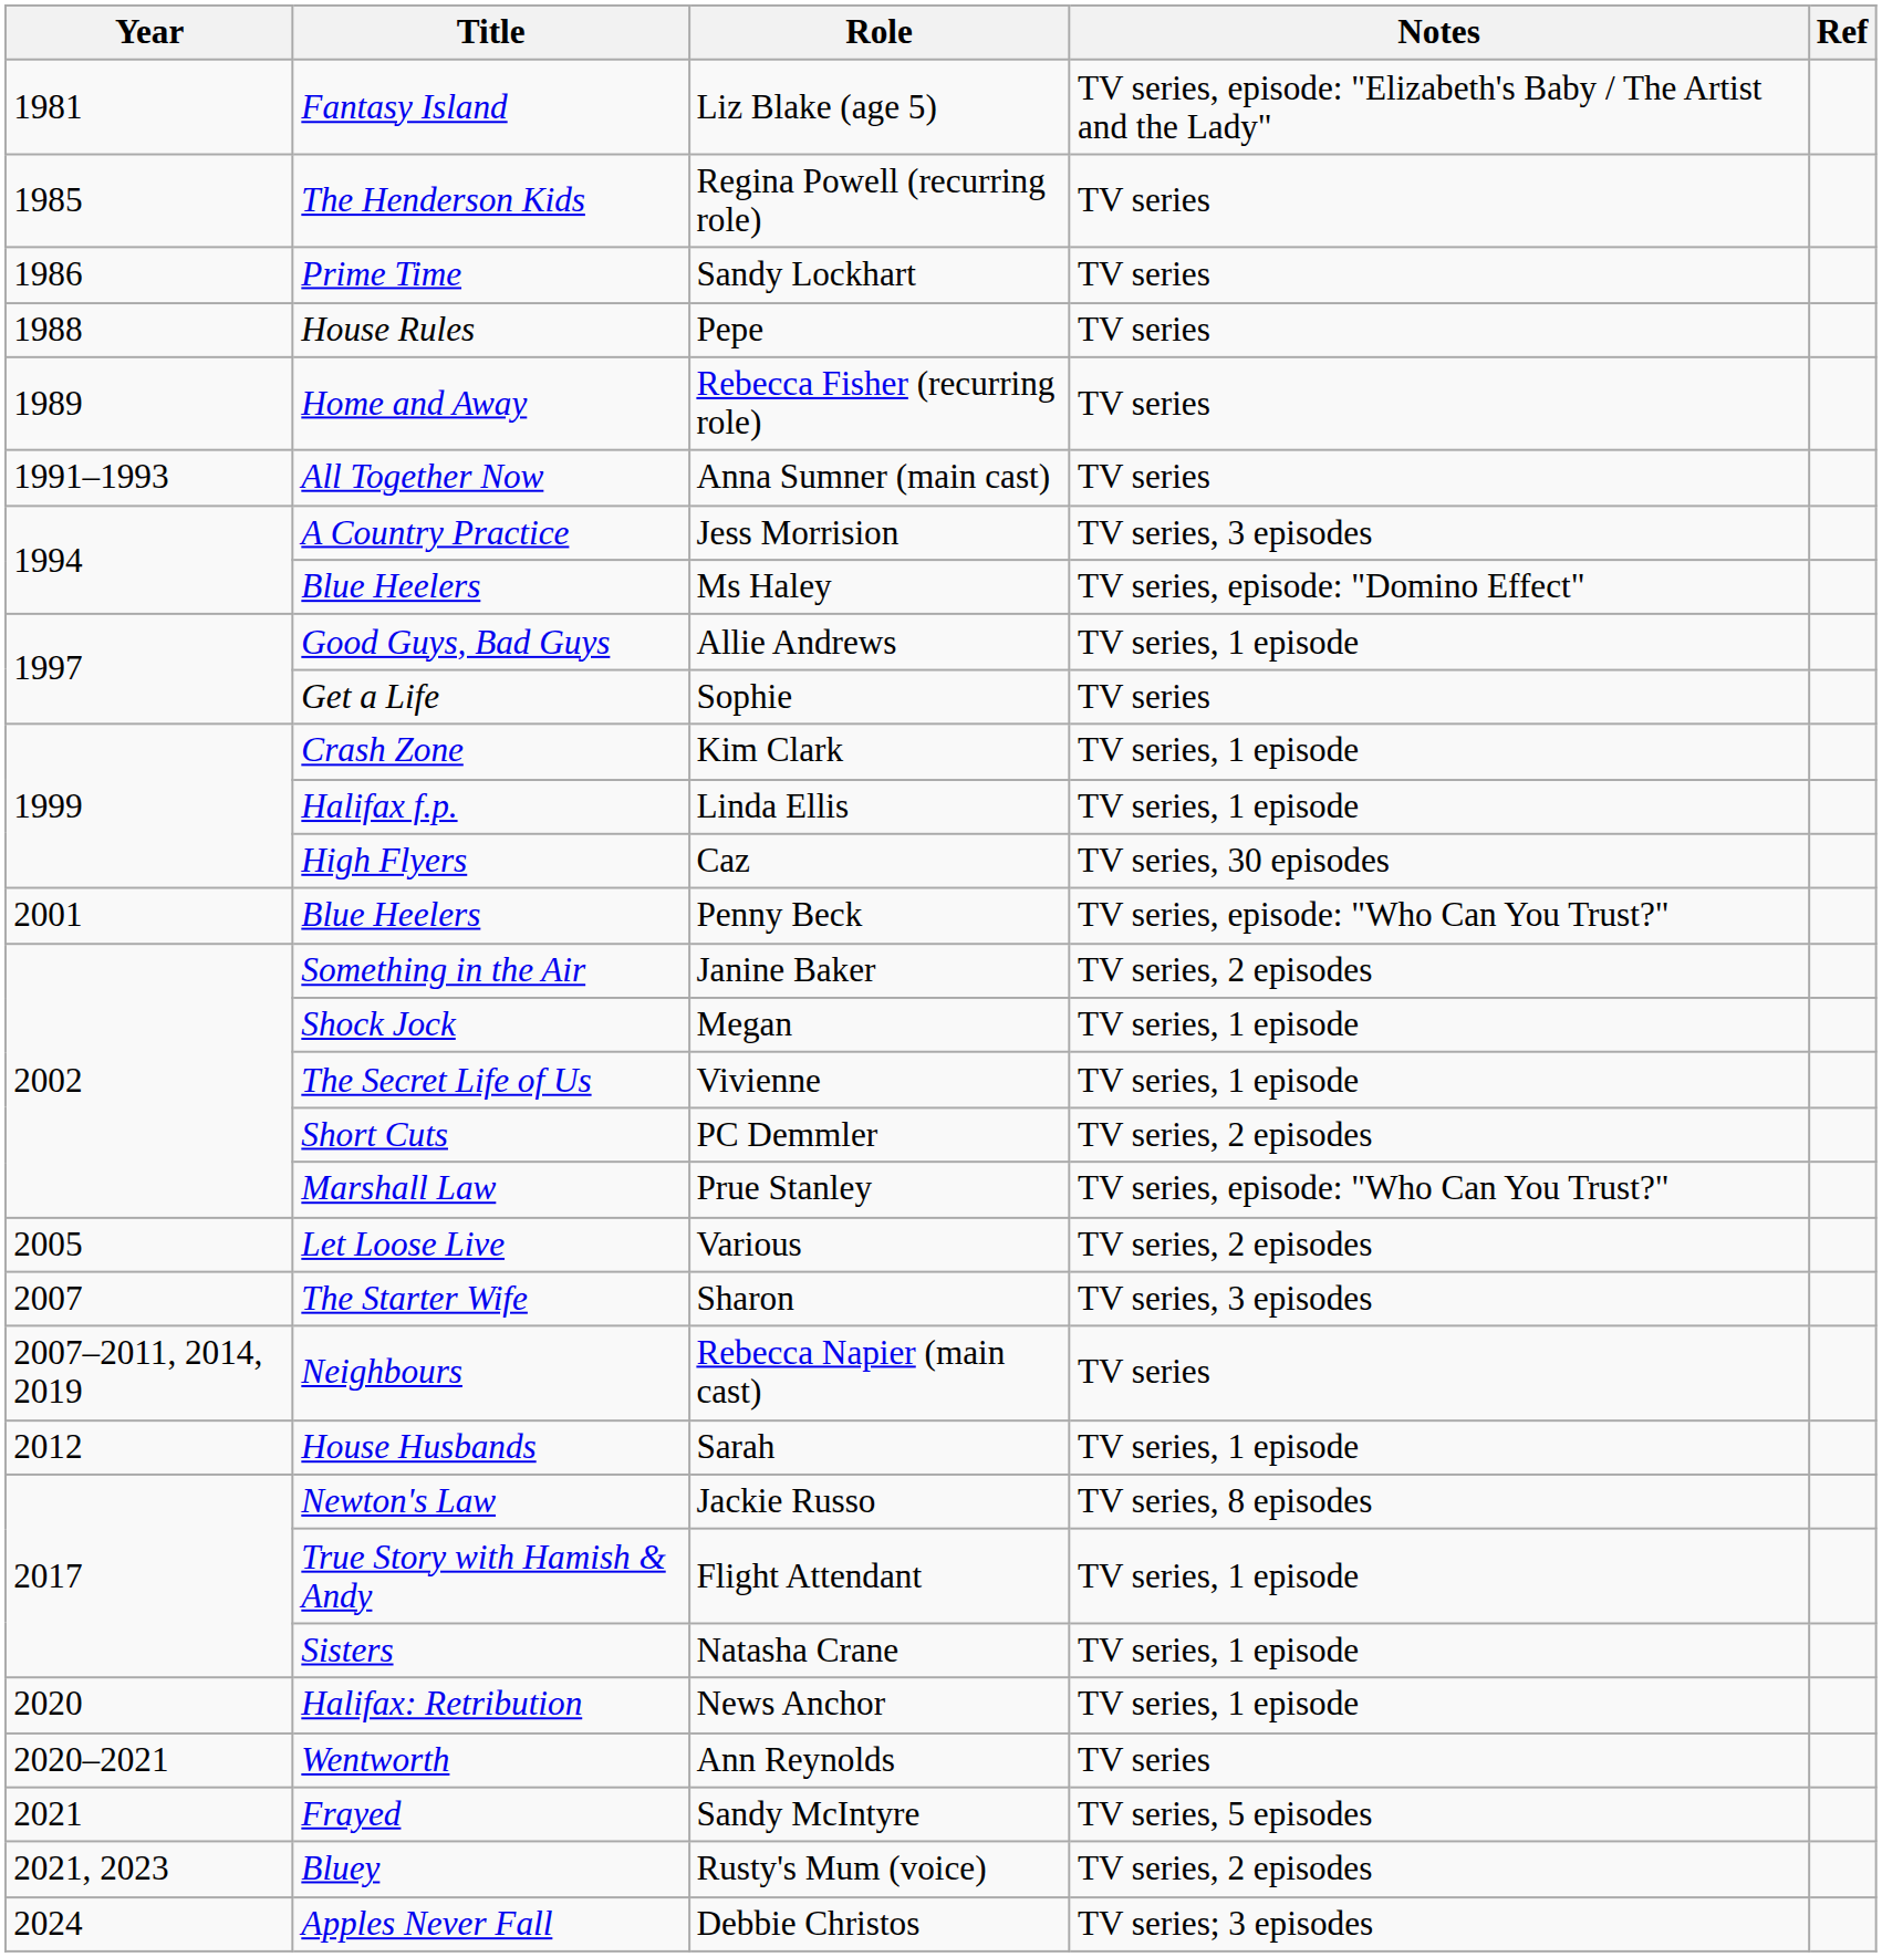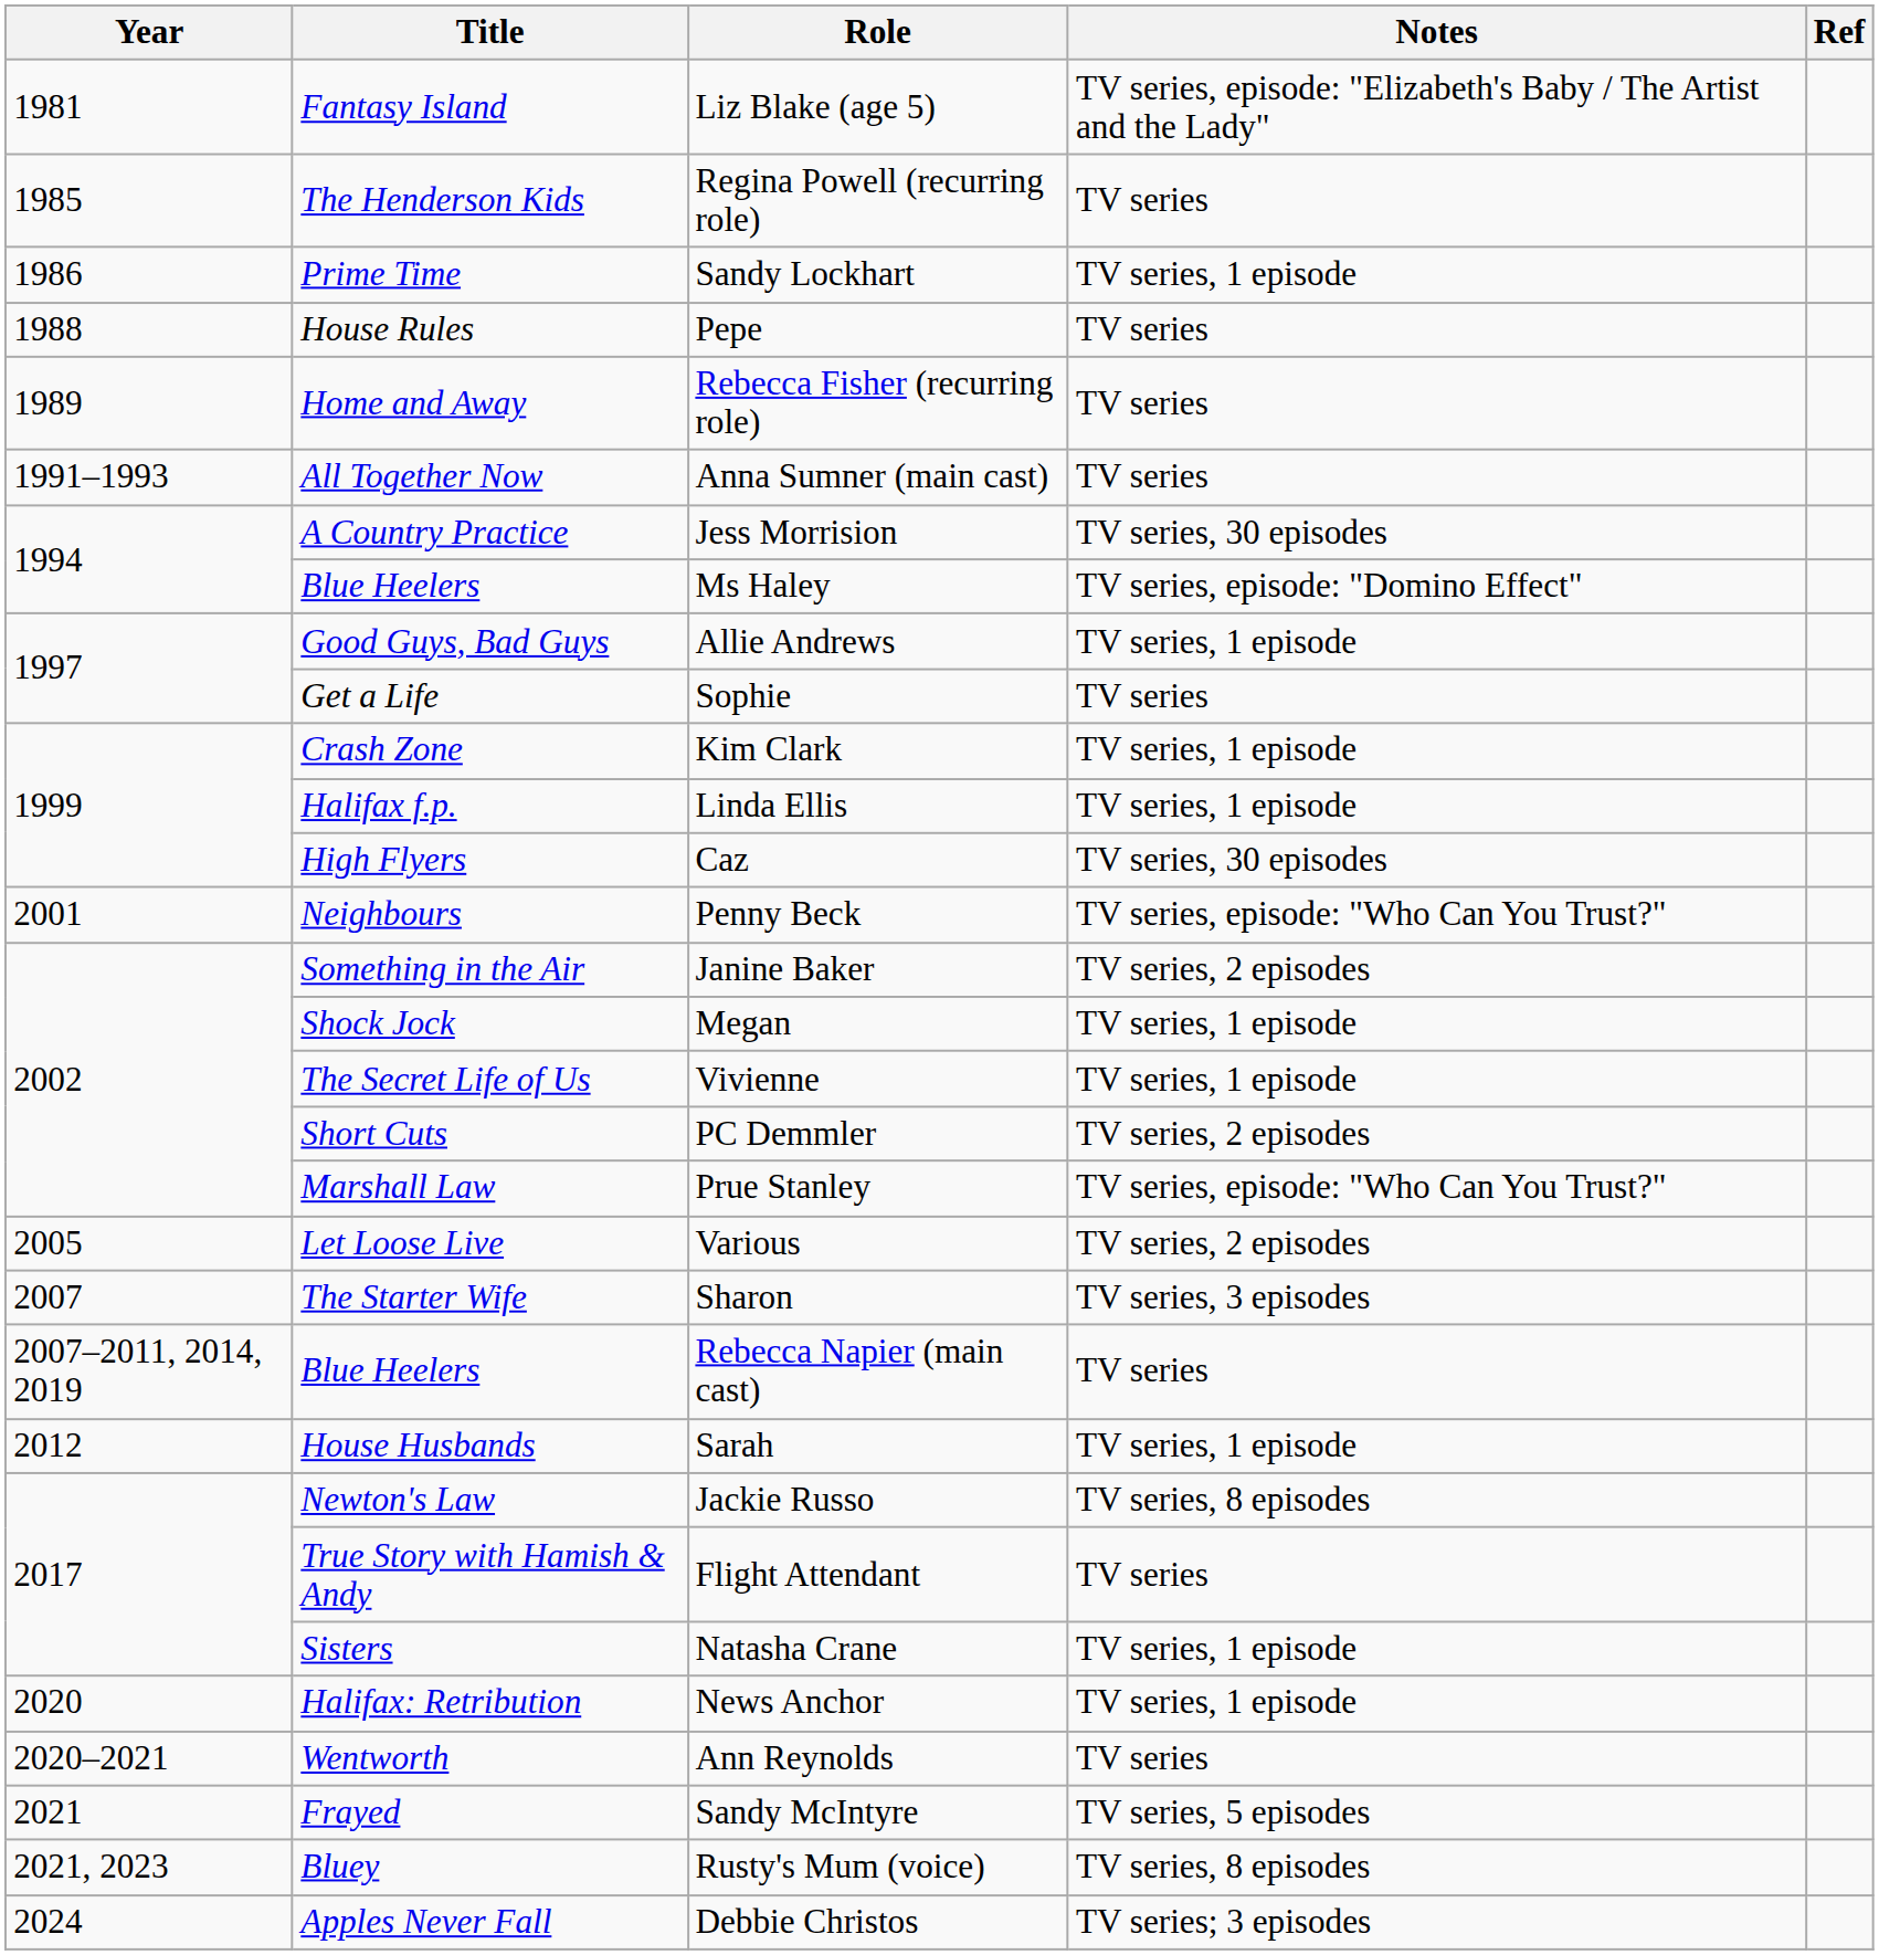 <table class="wikitable plainrowheaders sortable">
 <tr>
 <th scope="col">Year</th>
 <th scope="col">Title</th>
 <th scope="col">Role</th>
 <th scope="col" class="unsortable">Notes</th>
 <th>Ref</th>
 </tr>
 <tr>
 <td>1981</td>
 <td><em><a href='#'>Fantasy Island</a></em></td>
 <td>Liz Blake (age 5)</td>
 <td>TV series, episode: "Elizabeth's Baby / The Artist and the Lady"</td>
 <td></td>
 </tr>
 <tr>
 <td>1985</td>
 <td><em><a href='#'>The Henderson Kids</a></em></td>
 <td>Regina Powell (recurring role)</td>
 <td>TV series</td>
 <td></td>
 </tr>
 <tr>
 <td>1986</td>
 <td><em><a href='#'>Prime Time</a></em></td>
 <td>Sandy Lockhart</td>
-<td>TV series</td>
+<td>TV series, 1 episode</td>
 <td></td>
 </tr>
 <tr>
 <td>1988</td>
 <td><em>House Rules</em></td>
 <td>Pepe</td>
 <td>TV series</td>
 <td></td>
 </tr>
 <tr>
 <td>1989</td>
 <td><em><a href='#'>Home and Away</a></em></td>
 <td><a href='#'>Rebecca Fisher</a> (recurring role)</td>
 <td>TV series</td>
 <td></td>
 </tr>
 <tr>
 <td>1991–1993</td>
 <td><em><a href='#'>All Together Now</a></em></td>
 <td>Anna Sumner (main cast)</td>
 <td>TV series</td>
 <td></td>
 </tr>
 <tr>
 <td rowspan="2" scope="row">1994</td>
 <td><em><a href='#'>A Country Practice</a></em></td>
 <td>Jess Morrision</td>
-<td>TV series, 3 episodes</td>
+<td>TV series, 30 episodes</td>
 <td></td>
 </tr>
 <tr>
 <td><em><a href='#'>Blue Heelers</a></em></td>
 <td>Ms Haley</td>
 <td>TV series, episode: "Domino Effect"</td>
 <td></td>
 </tr>
 <tr>
 <td rowspan="2" scope="row">1997</td>
 <td><em><a href='#'>Good Guys, Bad Guys</a></em></td>
 <td>Allie Andrews</td>
 <td>TV series, 1 episode</td>
 <td></td>
 </tr>
 <tr>
 <td><em>Get a Life</em></td>
 <td>Sophie</td>
 <td>TV series</td>
 <td></td>
 </tr>
 <tr>
 <td rowspan="3" scope="row">1999</td>
 <td><em><a href='#'>Crash Zone</a></em></td>
 <td>Kim Clark</td>
 <td>TV series, 1 episode</td>
 <td></td>
 </tr>
 <tr>
 <td><em><a href='#'>Halifax f.p.</a></em></td>
 <td>Linda Ellis</td>
 <td>TV series, 1 episode</td>
 <td></td>
 </tr>
 <tr>
 <td><em><a href='#'>High Flyers</a></em></td>
 <td>Caz</td>
 <td>TV series, 30 episodes</td>
 <td></td>
 </tr>
 <tr>
 <td>2001</td>
-<td><em><a href='#'>Blue Heelers</a></em></td>
+<td><em><a href='#'>Neighbours</a></em></td>
 <td>Penny Beck</td>
 <td>TV series, episode: "Who Can You Trust?"</td>
 <td></td>
 </tr>
 <tr>
 <td rowspan="5" scope="row">2002</td>
 <td><em><a href='#'>Something in the Air</a></em></td>
 <td>Janine Baker</td>
 <td>TV series, 2 episodes</td>
 <td></td>
 </tr>
 <tr>
 <td><em><a href='#'>Shock Jock</a></em></td>
 <td>Megan</td>
 <td>TV series, 1 episode</td>
 <td></td>
 </tr>
 <tr>
 <td><em><a href='#'>The Secret Life of Us</a></em></td>
 <td>Vivienne</td>
 <td>TV series, 1 episode</td>
 <td></td>
 </tr>
 <tr>
 <td><em><a href='#'>Short Cuts</a></em></td>
 <td>PC Demmler</td>
 <td>TV series, 2 episodes</td>
 <td></td>
 </tr>
 <tr>
 <td><em><a href='#'>Marshall Law</a></em></td>
 <td>Prue Stanley</td>
 <td>TV series, episode: "Who Can You Trust?"</td>
 <td></td>
 </tr>
 <tr>
 <td>2005</td>
 <td><em><a href='#'>Let Loose Live</a></em></td>
 <td>Various</td>
 <td>TV series, 2 episodes</td>
 <td></td>
 </tr>
 <tr>
 <td>2007</td>
 <td><em><a href='#'>The Starter Wife</a></em></td>
 <td>Sharon</td>
 <td>TV series, 3 episodes</td>
 <td></td>
 </tr>
 <tr>
 <td>2007–2011, 2014, 2019</td>
-<td><em><a href='#'>Neighbours</a></em></td>
+<td><em><a href='#'>Blue Heelers</a></em></td>
 <td><a href='#'>Rebecca Napier</a> (main cast)</td>
 <td>TV series</td>
 <td></td>
 </tr>
 <tr>
 <td>2012</td>
 <td><em><a href='#'>House Husbands</a></em></td>
 <td>Sarah</td>
 <td>TV series, 1 episode</td>
 <td></td>
 </tr>
 <tr>
 <td rowspan="3" scope="row">2017</td>
 <td><em><a href='#'>Newton's Law</a></em></td>
 <td>Jackie Russo</td>
 <td>TV series, 8 episodes</td>
 <td></td>
 </tr>
 <tr>
 <td><em><a href='#'>True Story with Hamish & Andy</a></em></td>
 <td>Flight Attendant</td>
-<td>TV series, 1 episode</td>
+<td>TV series</td>
 <td></td>
 </tr>
 <tr>
 <td><em><a href='#'>Sisters</a></em></td>
 <td>Natasha Crane</td>
 <td>TV series, 1 episode</td>
 <td></td>
 </tr>
 <tr>
 <td>2020</td>
 <td><em><a href='#'>Halifax: Retribution</a></em></td>
 <td>News Anchor</td>
 <td>TV series, 1 episode</td>
 <td><em></em></td>
 </tr>
 <tr>
 <td>2020–2021</td>
 <td><em><a href='#'>Wentworth</a></em></td>
 <td>Ann Reynolds</td>
 <td>TV series</td>
 <td></td>
 </tr>
 <tr>
 <td>2021</td>
 <td><em><a href='#'>Frayed</a></em></td>
 <td>Sandy McIntyre</td>
 <td>TV series, 5 episodes</td>
 <td></td>
 </tr>
 <tr>
 <td>2021, 2023</td>
 <td><em><a href='#'>Bluey</a></em></td>
 <td>Rusty's Mum (voice)</td>
-<td>TV series, 2 episodes</td>
+<td>TV series, 8 episodes</td>
 <td></td>
 </tr>
 <tr>
 <td>2024</td>
 <td><em><a href='#'>Apples Never Fall</a></em></td>
 <td>Debbie Christos</td>
 <td>TV series; 3 episodes</td>
 <td></td>
 </tr>
 </table>
